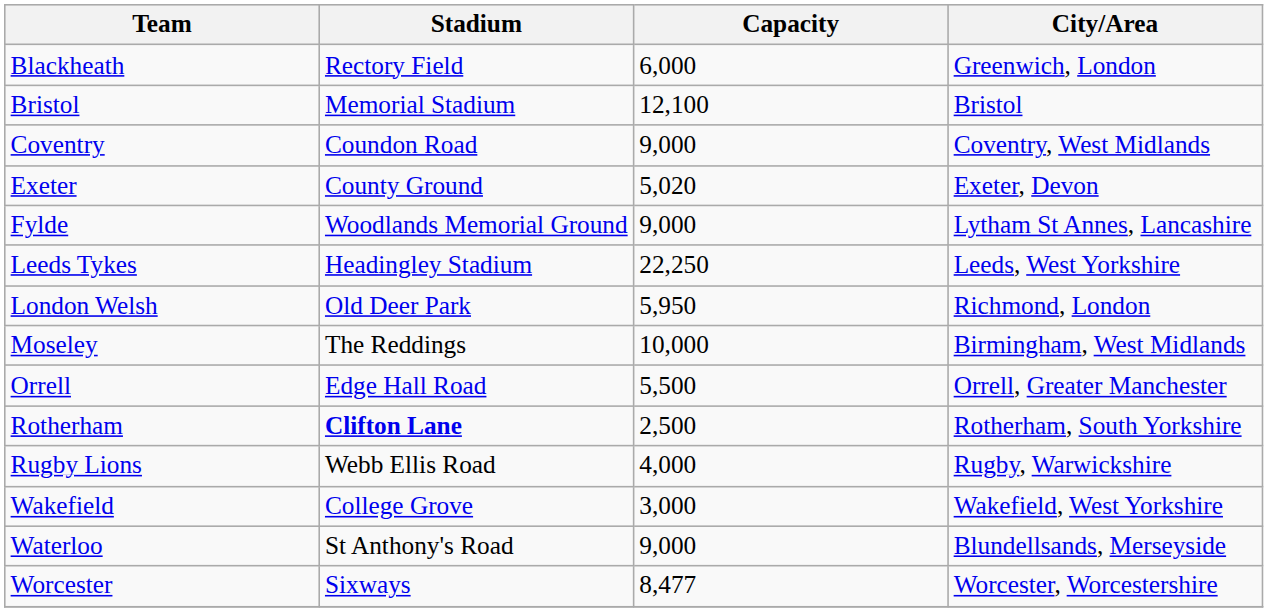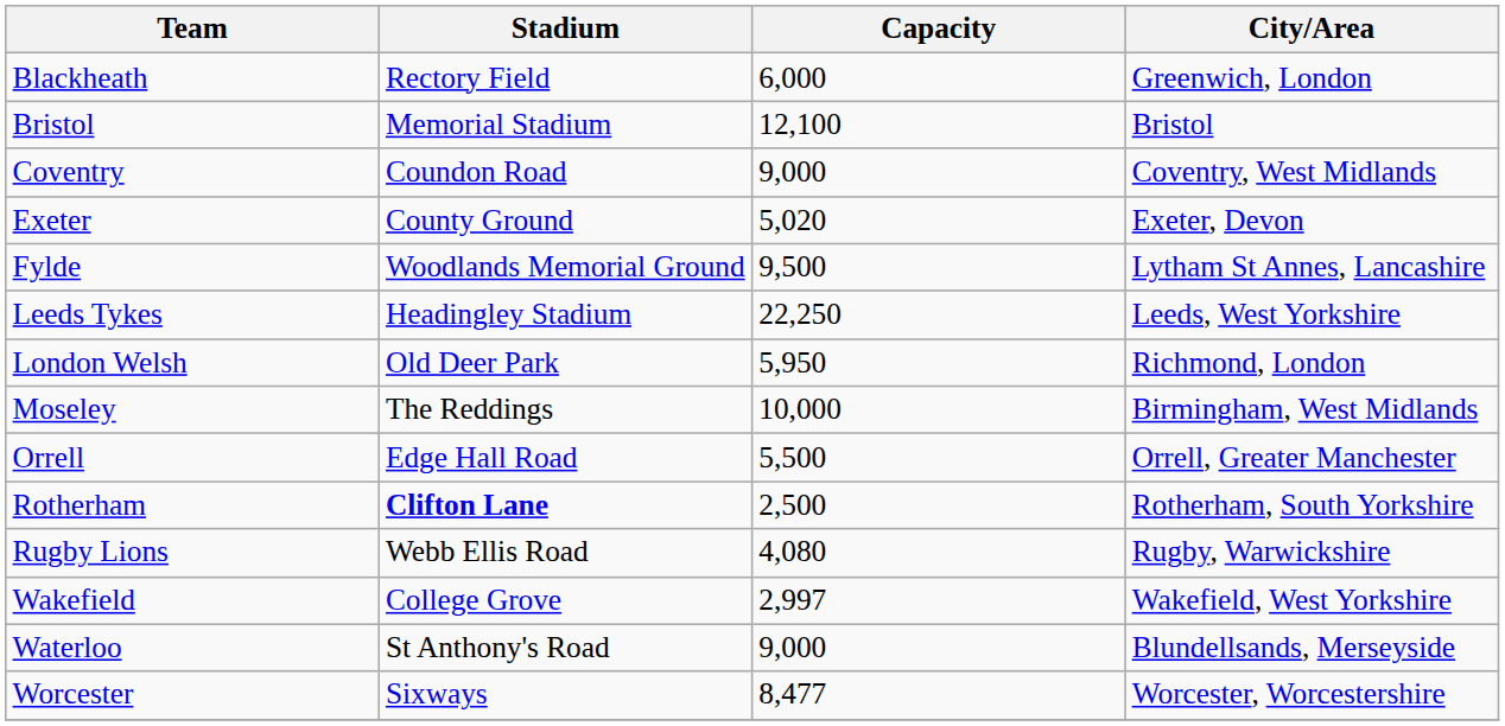 <table class="wikitable sortable">
 <tr>
 <th width=25%>Team</th>
 <th width=25%>Stadium</th>
 <th width=25%>Capacity</th>
 <th width=25%>City/Area</th>
 </tr>
 <tr>
 <td><a href='#'>Blackheath</a></td>
 <td><a href='#'>Rectory Field</a></td>
 <td>6,000</td>
 <td><a href='#'>Greenwich</a>, <a href='#'>London</a></td>
 </tr>
 <tr>
 <td><a href='#'>Bristol</a></td>
 <td><a href='#'>Memorial Stadium</a></td>
 <td>12,100</td>
 <td><a href='#'>Bristol</a></td>
 </tr>
 <tr>
 <td><a href='#'>Coventry</a></td>
 <td><a href='#'>Coundon Road</a></td>
 <td>9,000</td>
 <td><a href='#'>Coventry</a>, <a href='#'>West Midlands</a></td>
 </tr>
 <tr>
 <td><a href='#'>Exeter</a></td>
 <td><a href='#'>County Ground</a></td>
 <td>5,020</td>
 <td><a href='#'>Exeter</a>, <a href='#'>Devon</a></td>
 </tr>
 <tr>
 <td><a href='#'>Fylde</a></td>
 <td><a href='#'>Woodlands Memorial Ground</a></td>
-<td>9,000</td>
+<td>9,500</td>
 <td><a href='#'>Lytham St Annes</a>, <a href='#'>Lancashire</a></td>
 </tr>
 <tr>
 <td><a href='#'>Leeds Tykes</a></td>
 <td><a href='#'>Headingley Stadium</a></td>
 <td>22,250</td>
 <td><a href='#'>Leeds</a>, <a href='#'>West Yorkshire</a></td>
 </tr>
 <tr>
 <td><a href='#'>London Welsh</a></td>
 <td><a href='#'>Old Deer Park</a></td>
 <td>5,950</td>
 <td><a href='#'>Richmond</a>, <a href='#'>London</a></td>
 </tr>
 <tr>
 <td><a href='#'>Moseley</a></td>
 <td>The Reddings</td>
 <td>10,000</td>
 <td><a href='#'>Birmingham</a>, <a href='#'>West Midlands</a></td>
 </tr>
 <tr>
 <td><a href='#'>Orrell</a></td>
 <td><a href='#'>Edge Hall Road</a></td>
 <td>5,500</td>
 <td><a href='#'>Orrell</a>, <a href='#'>Greater Manchester</a></td>
 </tr>
 <tr>
 <td><a href='#'>Rotherham</a></td>
 <td><strong><a href='#'>Clifton Lane</a></strong></td>
 <td>2,500</td>
 <td><a href='#'>Rotherham</a>, <a href='#'>South Yorkshire</a></td>
 </tr>
 <tr>
 <td><a href='#'>Rugby Lions</a></td>
 <td>Webb Ellis Road</td>
-<td>4,000</td>
+<td>4,080</td>
 <td><a href='#'>Rugby</a>, <a href='#'>Warwickshire</a></td>
 </tr>
 <tr>
 <td><a href='#'>Wakefield</a></td>
 <td><a href='#'>College Grove</a></td>
-<td>3,000</td>
+<td>2,997</td>
 <td><a href='#'>Wakefield</a>, <a href='#'>West Yorkshire</a></td>
 </tr>
 <tr>
 <td><a href='#'>Waterloo</a></td>
 <td>St Anthony's Road</td>
 <td>9,000</td>
 <td><a href='#'>Blundellsands</a>, <a href='#'>Merseyside</a></td>
 </tr>
 <tr>
 <td><a href='#'>Worcester</a></td>
 <td><a href='#'>Sixways</a></td>
 <td>8,477</td>
 <td><a href='#'>Worcester</a>, <a href='#'>Worcestershire</a></td>
 </tr>
 <tr>
 </tr>
 </table>
